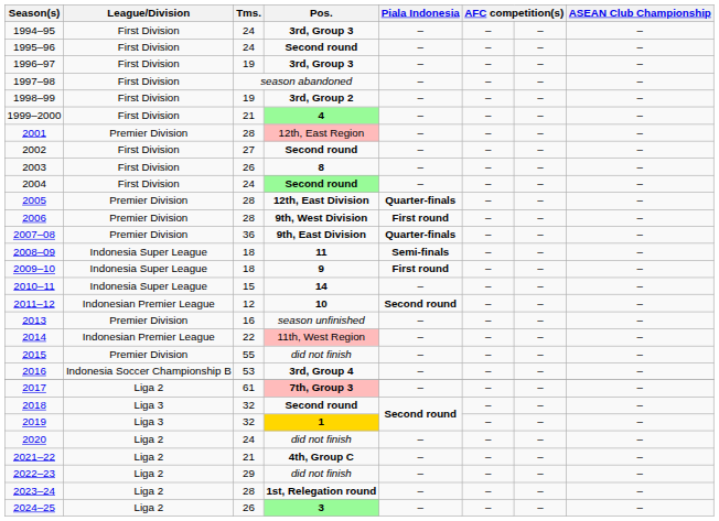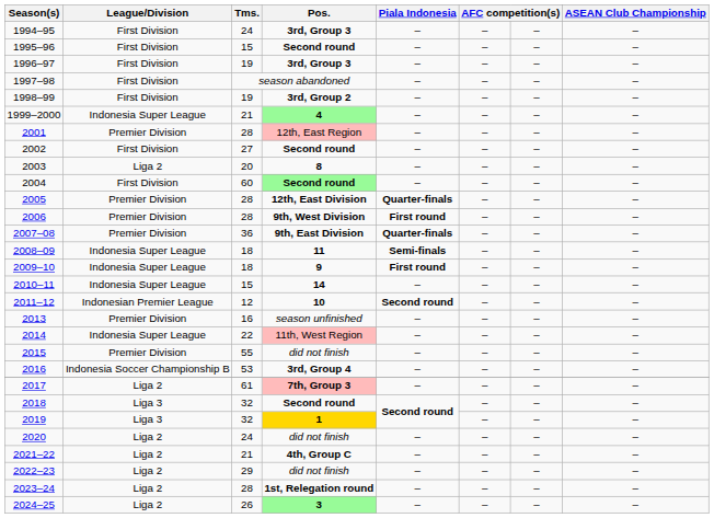 <table class="wikitable" style="text-align:center">
 <tr style="background:#efefef;">
 <th>Season(s)</th>
 <th>League/Division</th>
 <th>Tms.</th>
 <th>Pos.</th>
 <th><a href='#'>Piala Indonesia</a></th>
 <th colspan=2><a href='#'>AFC</a> competition(s)</th>
 <th><a href='#'>ASEAN Club Championship</a></th>
 </tr>
 <tr>
 <td>1994–95</td>
 <td>First Division</td>
 <td>24</td>
 <td><strong>3rd, Group 3</strong></td>
 <td>–</td>
 <td>–</td>
 <td>–</td>
 <td>–</td>
 </tr>
 <tr>
 <td>1995–96</td>
 <td>First Division</td>
-<td>24</td>
+<td>15</td>
 <td><strong>Second round</strong></td>
 <td>–</td>
 <td>–</td>
 <td>–</td>
 <td>–</td>
 </tr>
 <tr>
 <td>1996–97</td>
 <td>First Division</td>
 <td>19</td>
 <td><strong>3rd, Group 3</strong></td>
 <td>–</td>
 <td>–</td>
 <td>–</td>
 <td>–</td>
 </tr>
 <tr>
 <td>1997–98</td>
 <td>First Division</td>
 <td colspan="2"><em>season abandoned</em></td>
 <td>–</td>
 <td>–</td>
 <td>–</td>
 <td>–</td>
 </tr>
 <tr>
 <td>1998–99</td>
 <td>First Division</td>
 <td>19</td>
 <td><strong>3rd, Group 2</strong></td>
 <td>–</td>
 <td>–</td>
 <td>–</td>
 <td>–</td>
 </tr>
 <tr>
 <td>1999–2000</td>
-<td>First Division</td>
+<td>Indonesia Super League</td>
 <td>21</td>
 <td bgcolor="palegreen"><strong>4</strong></td>
 <td>–</td>
 <td>–</td>
 <td>–</td>
 <td>–</td>
 </tr>
 <tr>
 <td><a href='#'>2001</a></td>
 <td>Premier Division</td>
 <td>28</td>
 <td style="background:#FFBBBB">12th, East Region</td>
 <td>–</td>
 <td>–</td>
 <td>–</td>
 <td>–</td>
 </tr>
 <tr>
 <td>2002</td>
 <td>First Division</td>
 <td>27</td>
 <td><strong>Second round</strong></td>
 <td>–</td>
 <td>–</td>
 <td>–</td>
 <td>–</td>
 </tr>
 <tr>
 <td>2003</td>
-<td>First Division</td>
-<td>26</td>
+<td>Liga 2</td>
+<td>20</td>
 <td><strong>8</strong></td>
 <td>–</td>
 <td>–</td>
 <td>–</td>
 <td>–</td>
 </tr>
 <tr>
 <td>2004</td>
 <td>First Division</td>
-<td>24</td>
+<td>60</td>
 <td bgcolor="palegreen"><strong>Second round</strong></td>
 <td>–</td>
 <td>–</td>
 <td>–</td>
 <td>–</td>
 </tr>
 <tr>
 <td><a href='#'>2005</a></td>
 <td>Premier Division</td>
 <td>28</td>
 <td><strong>12th, East Division</strong></td>
 <td><strong>Quarter-finals</strong></td>
 <td>–</td>
 <td>–</td>
 <td>–</td>
 </tr>
 <tr>
 <td><a href='#'>2006</a></td>
 <td>Premier Division</td>
 <td>28</td>
 <td><strong>9th, West Division</strong></td>
 <td><strong>First round</strong></td>
 <td>–</td>
 <td>–</td>
 <td>–</td>
 </tr>
 <tr>
 <td><a href='#'>2007–08</a></td>
 <td>Premier Division</td>
 <td>36</td>
 <td><strong>9th, East Division</strong></td>
 <td><strong>Quarter-finals</strong></td>
 <td>–</td>
 <td>–</td>
 <td>–</td>
 </tr>
 <tr>
 <td><a href='#'>2008–09</a></td>
 <td>Indonesia Super League</td>
 <td>18</td>
 <td><strong>11</strong></td>
 <td><strong>Semi-finals</strong></td>
 <td>–</td>
 <td>–</td>
 <td>–</td>
 </tr>
 <tr>
 <td><a href='#'>2009–10</a></td>
 <td>Indonesia Super League</td>
 <td>18</td>
 <td><strong>9</strong></td>
 <td><strong>First round</strong></td>
 <td>–</td>
 <td>–</td>
 <td>–</td>
 </tr>
 <tr>
 <td><a href='#'>2010–11</a></td>
 <td>Indonesia Super League</td>
 <td>15</td>
 <td><strong>14</strong></td>
 <td>–</td>
 <td>–</td>
 <td>–</td>
 <td>–</td>
 </tr>
 <tr>
 <td><a href='#'>2011–12</a></td>
 <td>Indonesian Premier League</td>
 <td>12</td>
 <td><strong>10</strong></td>
 <td><strong>Second round</strong></td>
 <td>–</td>
 <td>–</td>
 <td>–</td>
 </tr>
 <tr>
 <td><a href='#'>2013</a></td>
 <td>Premier Division</td>
 <td>16</td>
 <td><em>season unfinished</em></td>
 <td>–</td>
 <td>–</td>
 <td>–</td>
 <td>–</td>
 </tr>
 <tr>
 <td><a href='#'>2014</a></td>
-<td>Indonesian Premier League</td>
+<td>Indonesia Super League</td>
 <td>22</td>
 <td style="background:#FFBBBB">11th, West Region</td>
 <td>–</td>
 <td>–</td>
 <td>–</td>
 <td>–</td>
 </tr>
 <tr>
 <td><a href='#'>2015</a></td>
 <td>Premier Division</td>
 <td>55</td>
 <td><em>did not finish</em></td>
 <td>–</td>
 <td>–</td>
 <td>–</td>
 <td>–</td>
 </tr>
 <tr>
 <td><a href='#'>2016</a></td>
 <td>Indonesia Soccer Championship B</td>
 <td>53</td>
 <td><strong>3rd, Group 4</strong></td>
 <td>–</td>
 <td>–</td>
 <td>–</td>
 <td>–</td>
 </tr>
 <tr>
 </tr>
 <tr>
 <td><a href='#'>2017</a></td>
 <td>Liga 2</td>
 <td>61</td>
 <td style="background:#FFBBBB"><strong>7th, Group 3</strong></td>
 <td>–</td>
 <td>–</td>
 <td>–</td>
 <td>–</td>
 </tr>
 <tr>
 <td><a href='#'>2018</a></td>
 <td>Liga 3</td>
 <td>32</td>
 <td><strong>Second round</strong></td>
 <td rowspan="2"><strong>Second round</strong></td>
 <td>–</td>
 <td>–</td>
 <td>–</td>
 </tr>
 <tr>
 <td><a href='#'>2019</a></td>
 <td>Liga 3</td>
 <td>32</td>
 <td style="background:gold;"><strong>1</strong></td>
 <td>–</td>
 <td>–</td>
 <td>–</td>
 </tr>
 <tr>
 <td><a href='#'>2020</a></td>
 <td>Liga 2</td>
 <td>24</td>
 <td><em>did not finish</em></td>
 <td>–</td>
 <td>–</td>
 <td>–</td>
 <td>–</td>
 </tr>
 <tr>
 <td><a href='#'>2021–22</a></td>
 <td>Liga 2</td>
 <td>21</td>
 <td><strong>4th, Group C</strong></td>
 <td>–</td>
 <td>–</td>
 <td>–</td>
 <td>–</td>
 </tr>
 <tr>
 <td><a href='#'>2022–23</a></td>
 <td>Liga 2</td>
 <td>29</td>
 <td><em>did not finish</em></td>
 <td>–</td>
 <td>–</td>
 <td>–</td>
 <td>–</td>
 </tr>
 <tr>
 <td><a href='#'>2023–24</a></td>
 <td>Liga 2</td>
 <td>28</td>
 <td><strong>1st, Relegation round</strong></td>
 <td>–</td>
 <td>–</td>
 <td>–</td>
 <td>–</td>
 </tr>
 <tr>
 <td><a href='#'>2024–25</a></td>
 <td>Liga 2</td>
 <td>26</td>
 <td bgcolor="palegreen"><strong>3</strong></td>
 <td>–</td>
 <td>–</td>
 <td>–</td>
 <td>–</td>
 </tr>
 </table>
